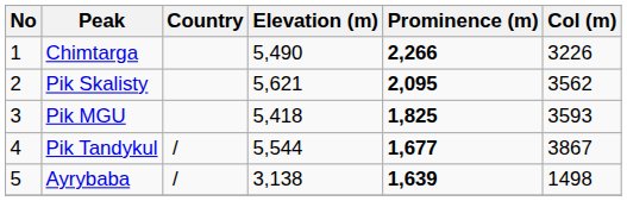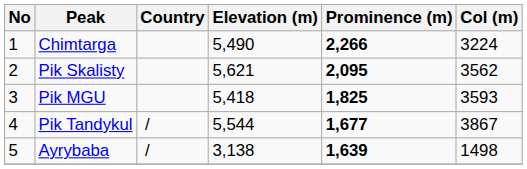 <table class="wikitable sortable">
 <tr>
 <th>No</th>
 <th>Peak</th>
 <th>Country</th>
 <th>Elevation (m)</th>
 <th>Prominence (m)</th>
 <th>Col (m)</th>
 </tr>
 <tr>
 <td>1</td>
 <td><a href='#'>Chimtarga</a></td>
 <td></td>
 <td>5,490</td>
 <td><strong>2,266</strong></td>
-<td>3226</td>
+<td>3224</td>
 </tr>
 <tr>
 <td>2</td>
 <td><a href='#'>Pik Skalisty</a></td>
 <td></td>
 <td>5,621</td>
 <td><strong>2,095</strong></td>
 <td>3562</td>
 </tr>
 <tr>
 <td>3</td>
 <td><a href='#'>Pik MGU</a></td>
 <td></td>
 <td>5,418</td>
 <td><strong>1,825</strong></td>
 <td>3593</td>
 </tr>
 <tr>
 <td>4</td>
 <td><a href='#'>Pik Tandykul</a></td>
 <td> / </td>
 <td>5,544</td>
 <td><strong>1,677</strong></td>
 <td>3867</td>
 </tr>
 <tr>
 <td>5</td>
 <td><a href='#'>Ayrybaba</a></td>
 <td> / </td>
 <td>3,138</td>
 <td><strong>1,639</strong></td>
 <td>1498</td>
 </tr>
 <tr>
 </tr>
 </table>
